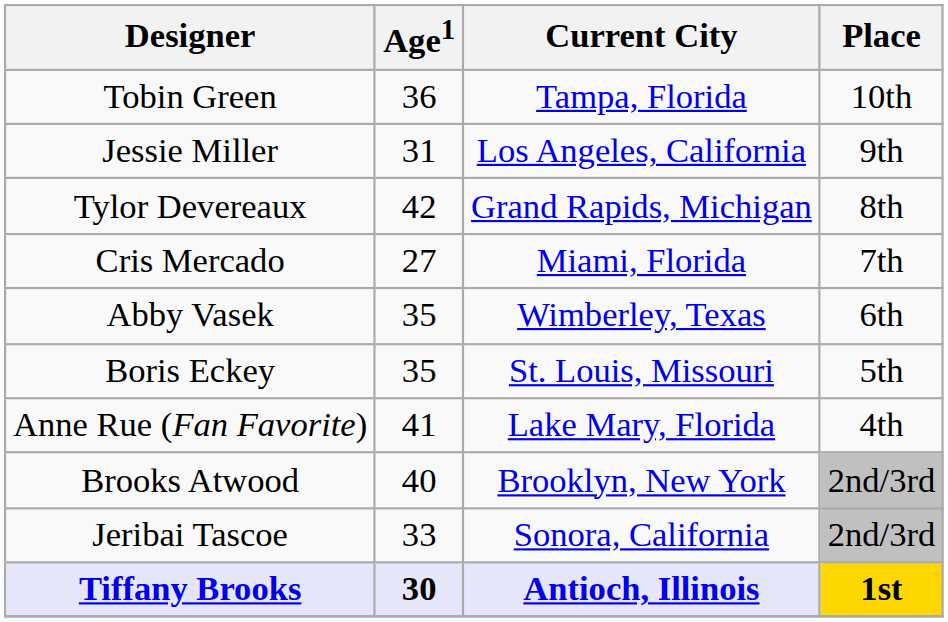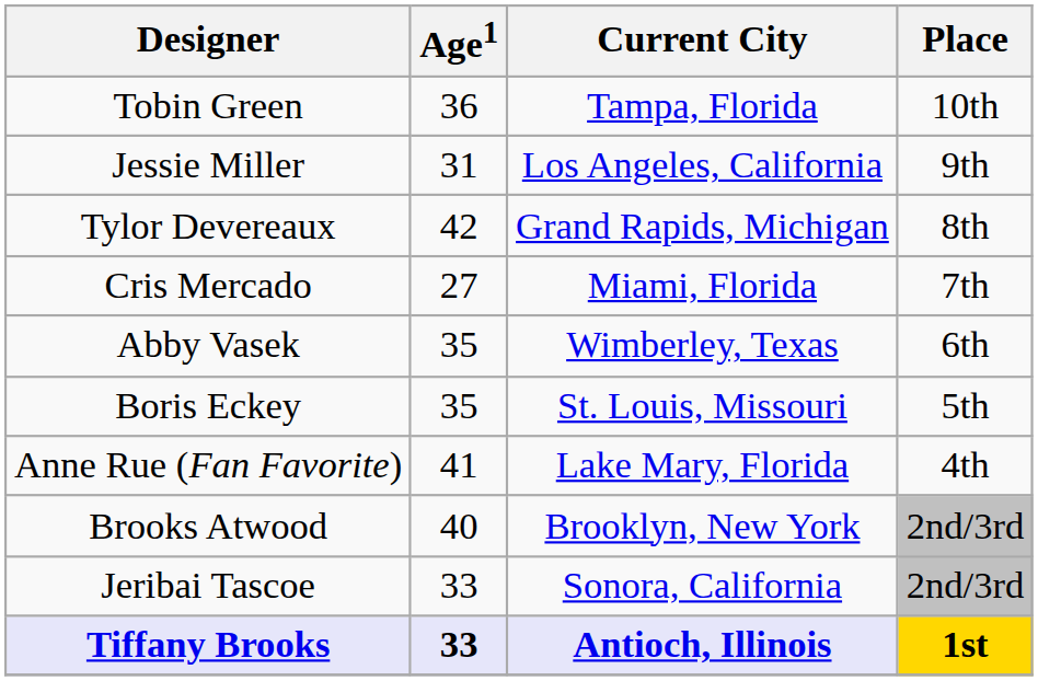 <table class="wikitable sortable" style="text-align:center">
 <tr>
 <th>Designer</th>
 <th>Age<sup>1</sup></th>
 <th>Current City</th>
 <th>Place</th>
 </tr>
 <tr>
 <td>Tobin Green</td>
 <td>36</td>
 <td><a href='#'>Tampa, Florida</a></td>
 <td>10th</td>
 </tr>
 <tr>
 <td>Jessie Miller</td>
 <td>31</td>
 <td><a href='#'>Los Angeles, California</a></td>
 <td>9th</td>
 </tr>
 <tr>
 <td>Tylor Devereaux</td>
 <td>42</td>
 <td><a href='#'>Grand Rapids, Michigan</a></td>
 <td>8th</td>
 </tr>
 <tr>
 <td>Cris Mercado</td>
 <td>27</td>
 <td><a href='#'>Miami, Florida</a></td>
 <td>7th</td>
 </tr>
 <tr>
 <td>Abby Vasek</td>
 <td>35</td>
 <td><a href='#'>Wimberley, Texas</a></td>
 <td>6th</td>
 </tr>
 <tr>
 <td>Boris Eckey</td>
 <td>35</td>
 <td><a href='#'>St. Louis, Missouri</a></td>
 <td>5th</td>
 </tr>
 <tr>
 <td>Anne Rue (<em>Fan Favorite</em>)</td>
 <td>41</td>
 <td><a href='#'>Lake Mary, Florida</a></td>
 <td>4th</td>
 </tr>
 <tr>
 <td>Brooks Atwood</td>
 <td>40</td>
 <td><a href='#'>Brooklyn, New York</a></td>
 <td bgcolor="silver">2nd/3rd</td>
 </tr>
 <tr>
 <td>Jeribai Tascoe</td>
 <td>33</td>
 <td><a href='#'>Sonora, California</a></td>
 <td bgcolor="silver">2nd/3rd</td>
 </tr>
 <tr>
 <td bgcolor="lavender"><strong><a href='#'>Tiffany Brooks</a></strong></td>
-<td bgcolor="lavender"><strong>30</strong></td>
+<td bgcolor="lavender"><strong>33</strong></td>
 <td bgcolor="lavender"><strong><a href='#'>Antioch, Illinois</a></strong></td>
 <td bgcolor="gold"><strong>1st</strong></td>
 </tr>
 <tr>
 </tr>
 </table>
